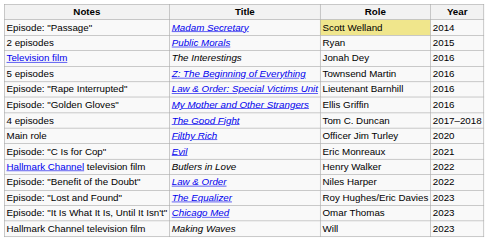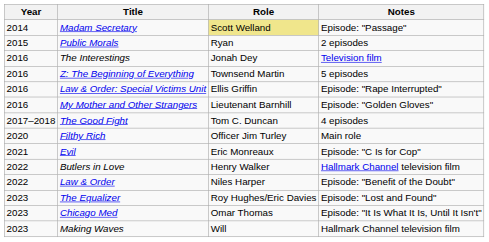 <table class="wikitable sortable">
 <tr>
-<th class="unsortable">Notes</th>
+<th>Year</th>
 <th>Title</th>
 <th>Role</th>
-<th>Year</th>
+<th class="unsortable">Notes</th>
 </tr>
 <tr>
-<td>Episode: "Passage"</td>
+<td>2014</td>
 <td><em><a href='#'>Madam Secretary</a></em></td>
 <td style="background: khaki;">Scott Welland</td>
-<td>2014</td>
+<td>Episode: "Passage"</td>
 </tr>
 <tr>
-<td>2 episodes</td>
+<td>2015</td>
 <td><em><a href='#'>Public Morals</a></em></td>
 <td>Ryan</td>
-<td>2015</td>
+<td>2 episodes</td>
 </tr>
 <tr>
-<td><a href='#'>Television film</a></td>
+<td>2016</td>
 <td data-sort-value="Interestings, The"><em>The Interestings</em></td>
 <td>Jonah Dey</td>
-<td>2016</td>
+<td><a href='#'>Television film</a></td>
 </tr>
 <tr>
-<td>5 episodes</td>
+<td>2016</td>
 <td><em><a href='#'>Z: The Beginning of Everything</a></em></td>
 <td>Townsend Martin</td>
-<td>2016</td>
+<td>5 episodes</td>
 </tr>
 <tr>
+<td>2016</td>
+<td><em><a href='#'>Law & Order: Special Victims Unit</a></em></td>
+<td>Ellis Griffin</td>
 <td>Episode: "Rape Interrupted"</td>
-<td><em><a href='#'>Law & Order: Special Victims Unit</a></em></td>
-<td>Lieutenant Barnhill</td>
-<td>2016</td>
 </tr>
 <tr>
+<td>2016</td>
+<td><em><a href='#'>My Mother and Other Strangers</a></em></td>
+<td>Lieutenant Barnhill</td>
 <td>Episode: "Golden Gloves"</td>
-<td><em><a href='#'>My Mother and Other Strangers</a></em></td>
-<td>Ellis Griffin</td>
-<td>2016</td>
 </tr>
 <tr>
-<td>4 episodes</td>
+<td>2017–2018</td>
 <td data-sort-value="Good Fight, The"><em><a href='#'>The Good Fight</a></em></td>
 <td>Tom C. Duncan</td>
-<td>2017–2018</td>
+<td>4 episodes</td>
 </tr>
 <tr>
-<td>Main role</td>
+<td>2020</td>
 <td><em><a href='#'>Filthy Rich</a></em></td>
 <td>Officer Jim Turley</td>
-<td>2020</td>
+<td>Main role</td>
 </tr>
 <tr>
-<td>Episode: "C Is for Cop"</td>
+<td>2021</td>
 <td><em><a href='#'>Evil</a></em></td>
 <td>Eric Monreaux</td>
-<td>2021</td>
+<td>Episode: "C Is for Cop"</td>
 </tr>
 <tr>
-<td><a href='#'>Hallmark Channel</a> television film</td>
+<td>2022</td>
 <td><em>Butlers in Love</em></td>
 <td>Henry Walker</td>
-<td>2022</td>
+<td><a href='#'>Hallmark Channel</a> television film</td>
 </tr>
 <tr>
-<td>Episode: "Benefit of the Doubt"</td>
+<td>2022</td>
 <td><em><a href='#'>Law & Order</a></em></td>
 <td>Niles Harper</td>
-<td>2022</td>
+<td>Episode: "Benefit of the Doubt"</td>
 </tr>
 <tr>
-<td>Episode: "Lost and Found"</td>
+<td>2023</td>
 <td><em><a href='#'>The Equalizer</a></em></td>
 <td>Roy Hughes/Eric Davies</td>
-<td>2023</td>
+<td>Episode: "Lost and Found"</td>
 </tr>
 <tr>
-<td>Episode: "It Is What It Is, Until It Isn't"</td>
+<td>2023</td>
 <td><em><a href='#'>Chicago Med</a></em></td>
 <td>Omar Thomas</td>
-<td>2023</td>
+<td>Episode: "It Is What It Is, Until It Isn't"</td>
 </tr>
 <tr>
-<td>Hallmark Channel television film</td>
+<td>2023</td>
 <td><em>Making Waves</em></td>
 <td>Will</td>
-<td>2023</td>
+<td>Hallmark Channel television film</td>
 </tr>
 </table>
